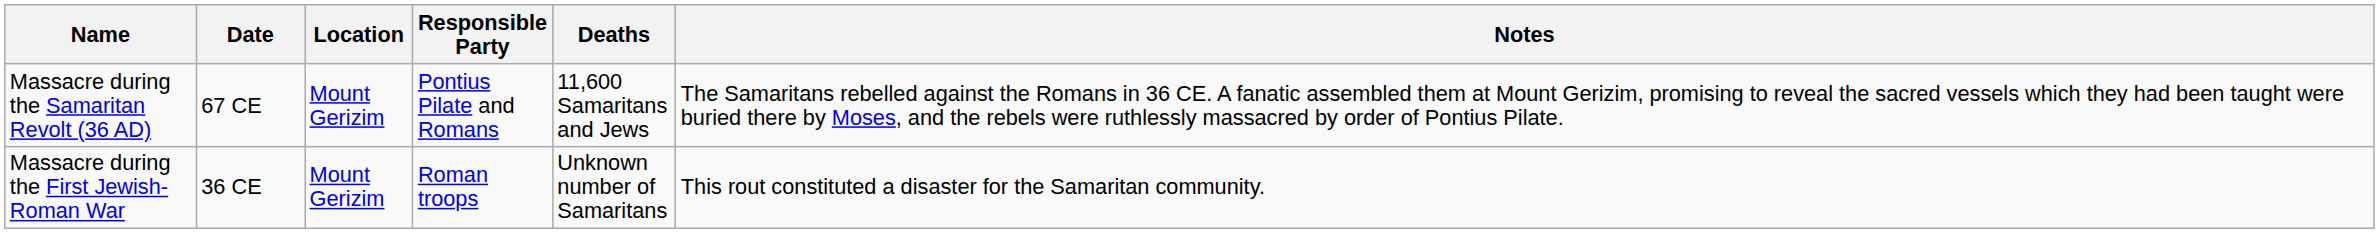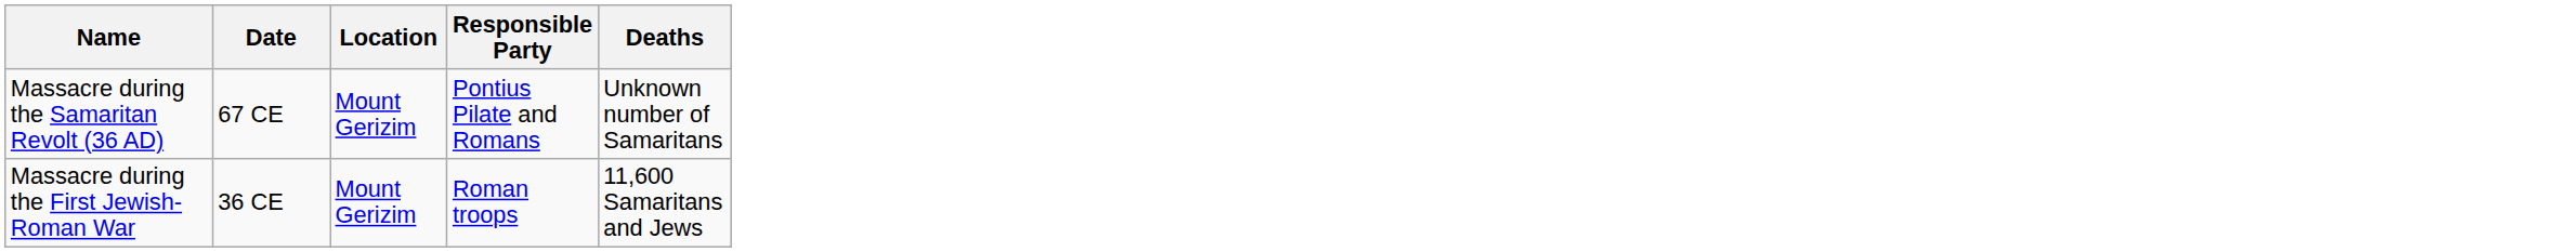 <table class="sortable wikitable" style="font-size:90%;">
 <tr>
 <th style="width:120px;">Name</th>
 <th style="width:65px;">Date</th>
 <th style="width:65px;">Location</th>
 <th style="width:65px;">Responsible Party</th>
 <th style="width:75px;">Deaths</th>
-<th class="unsortable">Notes</th>
 </tr>
 <tr>
 <td>Massacre during the <a href='#'>Samaritan Revolt (36 AD)</a></td>
 <td>67 CE</td>
 <td><a href='#'>Mount Gerizim</a></td>
 <td><a href='#'>Pontius Pilate</a> and <a href='#'>Romans</a></td>
-<td>11,600 Samaritans and Jews</td>
-<td>The Samaritans rebelled against the Romans in 36 CE. A fanatic assembled them at Mount Gerizim, promising to reveal the sacred vessels which they had been taught were buried there by <a href='#'>Moses</a>, and the rebels were ruthlessly massacred by order of Pontius Pilate.</td>
+<td>Unknown number of Samaritans</td>
 </tr>
 <tr>
 <td>Massacre during the <a href='#'>First Jewish-Roman War</a></td>
 <td>36 CE</td>
 <td><a href='#'>Mount Gerizim</a></td>
 <td><a href='#'>Roman troops</a></td>
-<td>Unknown number of Samaritans</td>
-<td>This rout constituted a disaster for the Samaritan community.</td>
+<td>11,600 Samaritans and Jews</td>
 </tr>
 </table>
